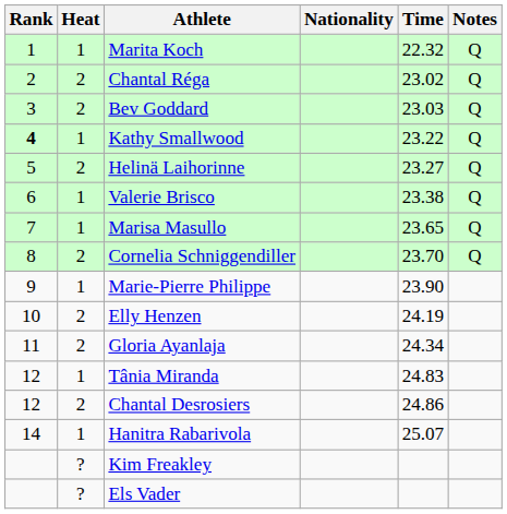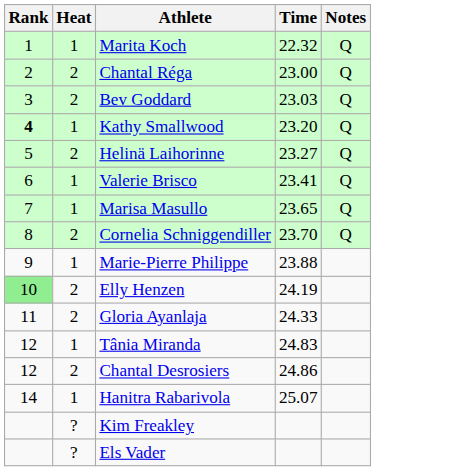 <table class="wikitable sortable" style="text-align:center">
 <tr>
 <th>Rank</th>
 <th>Heat</th>
 <th>Athlete</th>
-<th>Nationality</th>
 <th>Time</th>
 <th>Notes</th>
 </tr>
 <tr bgcolor=ccffcc>
 <td>1</td>
 <td>1</td>
 <td align=left><a href='#'>Marita Koch</a></td>
-<td align=left></td>
 <td>22.32</td>
 <td>Q</td>
 </tr>
 <tr bgcolor=ccffcc>
 <td>2</td>
 <td>2</td>
 <td align=left><a href='#'>Chantal Réga</a></td>
-<td align=left></td>
-<td>23.02</td>
+<td>23.00</td>
 <td>Q</td>
 </tr>
 <tr bgcolor=ccffcc>
 <td>3</td>
 <td>2</td>
 <td align=left><a href='#'>Bev Goddard</a></td>
-<td align=left></td>
 <td>23.03</td>
 <td>Q</td>
 </tr>
 <tr bgcolor=ccffcc>
 <td><strong>4</strong></td>
 <td>1</td>
 <td align=left><a href='#'>Kathy Smallwood</a></td>
-<td align=left></td>
-<td>23.22</td>
+<td>23.20</td>
 <td>Q</td>
 </tr>
 <tr bgcolor=ccffcc>
 <td>5</td>
 <td>2</td>
 <td align=left><a href='#'>Helinä Laihorinne</a></td>
-<td align=left></td>
 <td>23.27</td>
 <td>Q</td>
 </tr>
 <tr bgcolor=ccffcc>
 <td>6</td>
 <td>1</td>
 <td align=left><a href='#'>Valerie Brisco</a></td>
-<td align=left></td>
-<td>23.38</td>
+<td>23.41</td>
 <td>Q</td>
 </tr>
 <tr bgcolor=ccffcc>
 <td>7</td>
 <td>1</td>
 <td align=left><a href='#'>Marisa Masullo</a></td>
-<td align=left></td>
 <td>23.65</td>
 <td>Q</td>
 </tr>
 <tr bgcolor=ccffcc>
 <td>8</td>
 <td>2</td>
 <td align=left><a href='#'>Cornelia Schniggendiller</a></td>
-<td align=left></td>
 <td>23.70</td>
 <td>Q</td>
 </tr>
 <tr>
 <td>9</td>
 <td>1</td>
 <td align=left><a href='#'>Marie-Pierre Philippe</a></td>
-<td align=left></td>
-<td>23.90</td>
+<td>23.88</td>
 <td></td>
 </tr>
 <tr>
-<td>10</td>
+<td style="background: lightgreen;">10</td>
 <td>2</td>
 <td align=left><a href='#'>Elly Henzen</a></td>
-<td align=left></td>
 <td>24.19</td>
 <td></td>
 </tr>
 <tr>
 <td>11</td>
 <td>2</td>
 <td align=left><a href='#'>Gloria Ayanlaja</a></td>
-<td align=left></td>
-<td>24.34</td>
+<td>24.33</td>
 <td></td>
 </tr>
 <tr>
 <td>12</td>
 <td>1</td>
 <td align=left><a href='#'>Tânia Miranda</a></td>
-<td align=left></td>
 <td>24.83</td>
 <td></td>
 </tr>
 <tr>
 <td>12</td>
 <td>2</td>
 <td align=left><a href='#'>Chantal Desrosiers</a></td>
-<td align=left></td>
 <td>24.86</td>
 <td></td>
 </tr>
 <tr>
 <td>14</td>
 <td>1</td>
 <td align=left><a href='#'>Hanitra Rabarivola</a></td>
-<td align=left></td>
 <td>25.07</td>
 <td></td>
 </tr>
 <tr>
 <td></td>
 <td>?</td>
 <td align=left><a href='#'>Kim Freakley</a></td>
-<td align=left></td>
 <td></td>
 <td></td>
 </tr>
 <tr>
 <td></td>
 <td>?</td>
 <td align=left><a href='#'>Els Vader</a></td>
-<td align=left></td>
 <td></td>
 <td></td>
 </tr>
 </table>
